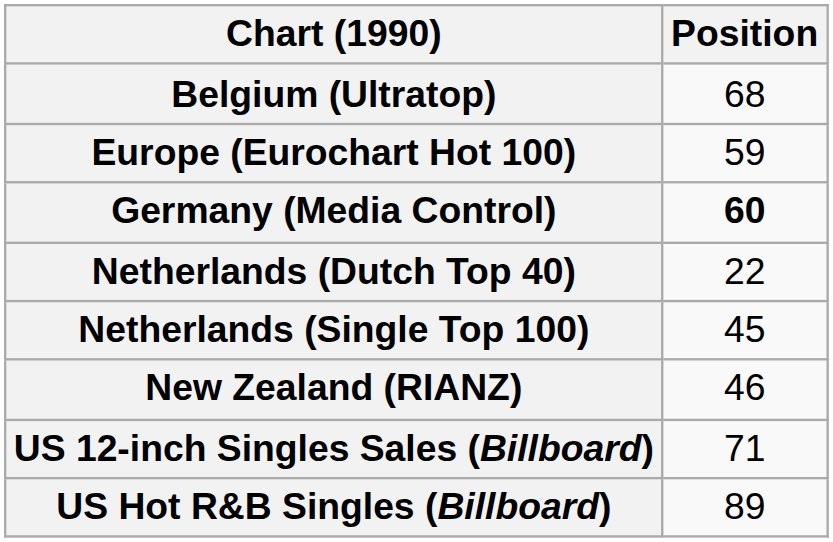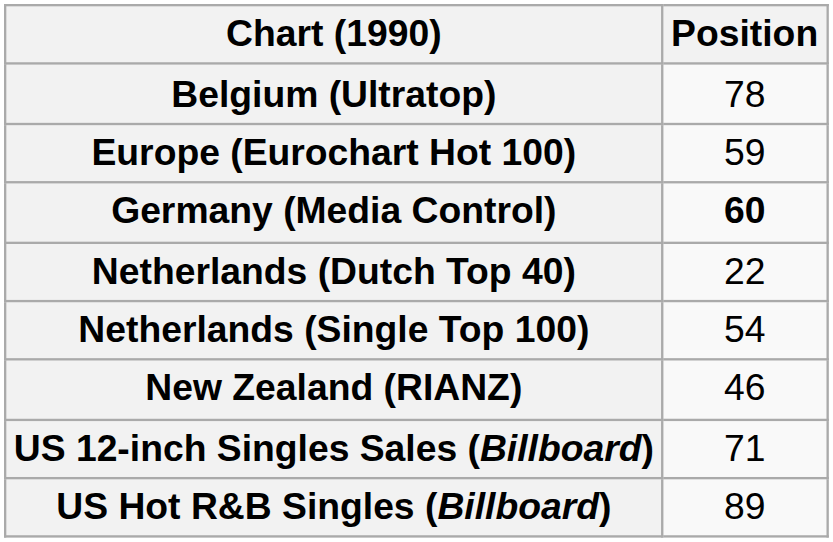 <table class="wikitable sortable plainrowheaders" style="text-align:center">
 <tr>
 <th>Chart (1990)</th>
 <th>Position</th>
 </tr>
 <tr>
 <th scope="row">Belgium (Ultratop)</th>
-<td>68</td>
+<td>78</td>
 </tr>
 <tr>
 <th scope="row">Europe (Eurochart Hot 100)</th>
 <td>59</td>
 </tr>
 <tr>
 <th scope="row">Germany (Media Control)</th>
 <td><strong>60</strong></td>
 </tr>
 <tr>
 <th scope="row">Netherlands (Dutch Top 40)</th>
 <td>22</td>
 </tr>
 <tr>
 <th scope="row">Netherlands (Single Top 100)</th>
-<td>45</td>
+<td>54</td>
 </tr>
 <tr>
 <th scope="row">New Zealand (RIANZ)</th>
 <td>46</td>
 </tr>
 <tr>
 <th scope="row">US 12-inch Singles Sales (<em>Billboard</em>)</th>
 <td>71</td>
 </tr>
 <tr>
 <th scope="row">US Hot R&B Singles (<em>Billboard</em>)</th>
 <td>89</td>
 </tr>
 </table>
